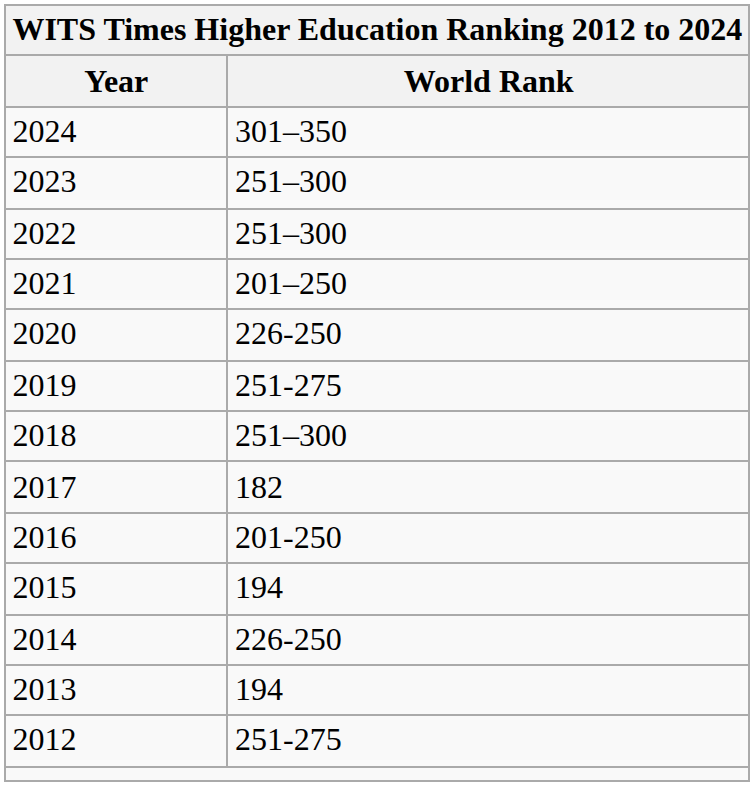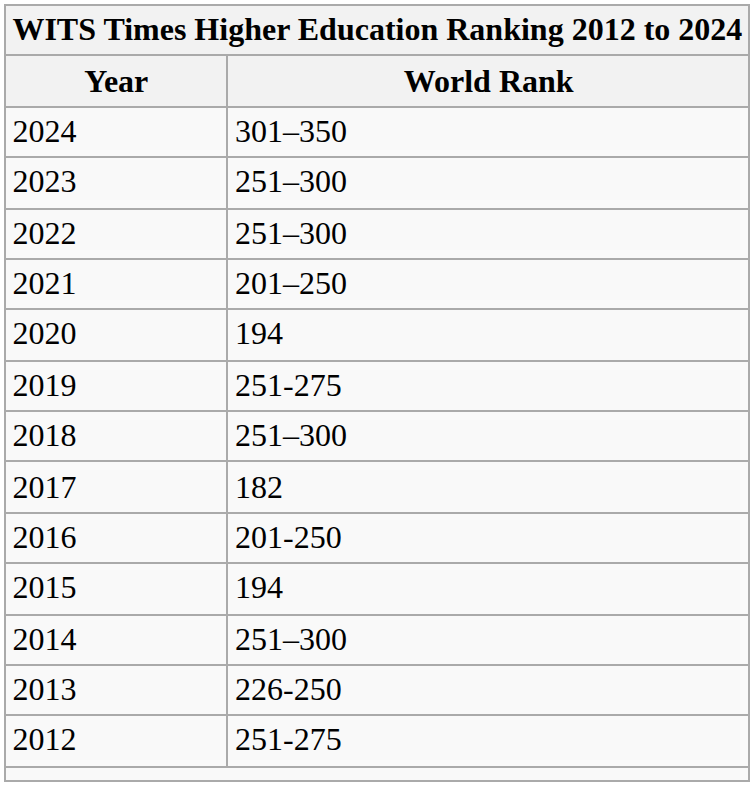 <table class="wikitable">
 <tr>
 <th colspan="2"><strong>WITS Times Higher Education Ranking 2012 to 2024</strong></th>
 </tr>
 <tr>
 <th>Year</th>
 <th>World Rank</th>
 </tr>
 <tr>
 <td>2024</td>
 <td>301–350</td>
 </tr>
 <tr>
 <td>2023</td>
 <td>251–300</td>
 </tr>
 <tr>
 <td>2022</td>
 <td>251–300</td>
 </tr>
 <tr>
 <td>2021</td>
 <td>201–250</td>
 </tr>
 <tr>
 <td>2020</td>
-<td>226-250</td>
+<td>194</td>
 </tr>
 <tr>
 <td>2019</td>
 <td>251-275</td>
 </tr>
 <tr>
 <td>2018</td>
 <td>251–300</td>
 </tr>
 <tr>
 <td>2017</td>
 <td>182</td>
 </tr>
 <tr>
 <td>2016</td>
 <td>201-250</td>
 </tr>
 <tr>
 <td>2015</td>
 <td>194</td>
 </tr>
 <tr>
 <td>2014</td>
-<td>226-250</td>
+<td>251–300</td>
 </tr>
 <tr>
 <td>2013</td>
-<td>194</td>
+<td>226-250</td>
 </tr>
 <tr>
 <td>2012</td>
 <td>251-275</td>
 </tr>
 <tr>
 <td colspan="2"></td>
 </tr>
 </table>
